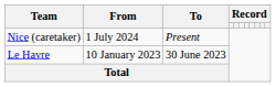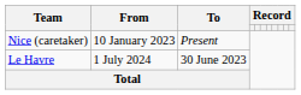 <table class="wikitable" style="text-align: center">
 <tr>
 <th rowspan="2">Team</th>
 <th rowspan="2">From</th>
 <th rowspan="2">To</th>
 <th colspan="8">Record</th>
 </tr>
 <tr>
 <th></th>
 <th></th>
 <th></th>
 <th></th>
 <th></th>
 <th></th>
 <th></th>
 <th></th>
 </tr>
 <tr>
 <td align=left><a href='#'>Nice</a> (caretaker)</td>
-<td align=left>1 July 2024</td>
+<td align=left>10 January 2023</td>
 <td align=left><em>Present</em><br></td>
 </tr>
 <tr>
 <td align=left><a href='#'>Le Havre</a></td>
-<td align=left>10 January 2023</td>
+<td align=left>1 July 2024</td>
 <td align=left>30 June 2023<br></td>
 </tr>
 <tr>
 <th colspan="3">Total<br></th>
 </tr>
 </table>
